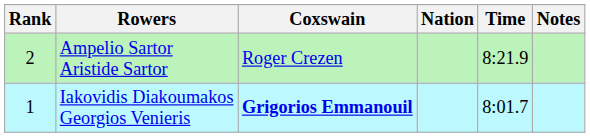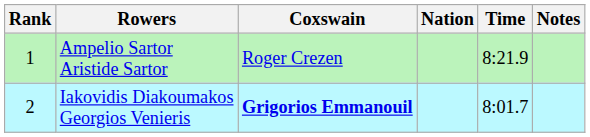 <table class="wikitable sortable" style="text-align:center">
 <tr>
 <th>Rank</th>
 <th>Rowers</th>
 <th>Coxswain</th>
 <th>Nation</th>
 <th>Time</th>
 <th>Notes</th>
 </tr>
 <tr bgcolor=bbf3bb>
-<td>2</td>
+<td>1</td>
 <td align=left><a href='#'>Ampelio Sartor</a><br><a href='#'>Aristide Sartor</a></td>
 <td align=left><a href='#'>Roger Crezen</a></td>
 <td align=left></td>
 <td>8:21.9</td>
 <td></td>
 </tr>
 <tr bgcolor=bbf9ff>
-<td>1</td>
+<td>2</td>
 <td align=left><a href='#'>Iakovidis Diakoumakos</a><br><a href='#'>Georgios Venieris</a></td>
 <td align=left><strong><a href='#'>Grigorios Emmanouil</a></strong></td>
 <td align=left></td>
 <td>8:01.7</td>
 <td></td>
 </tr>
 </table>
